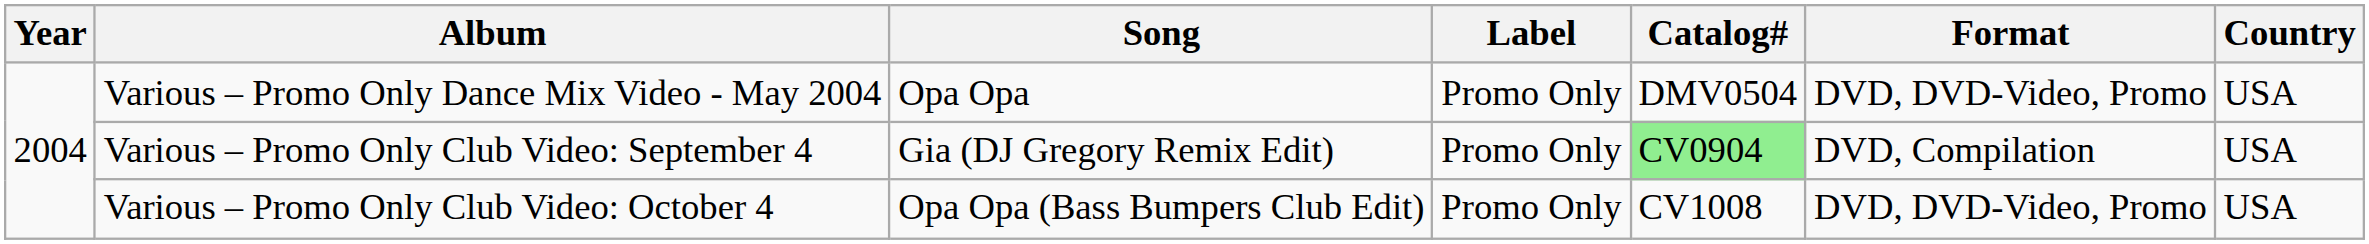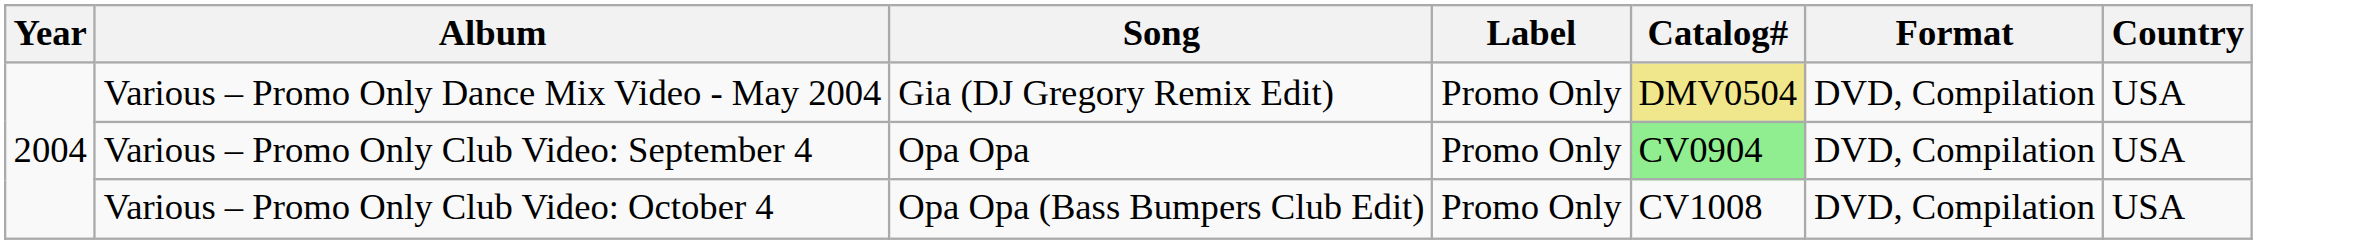 <table class="wikitable">
 <tr>
 <th>Year</th>
 <th>Album</th>
 <th>Song</th>
 <th>Label</th>
 <th>Catalog#</th>
 <th>Format</th>
 <th>Country</th>
 </tr>
 <tr>
 <td rowspan="3">2004</td>
 <td>Various – Promo Only Dance Mix Video - May 2004</td>
-<td>Opa Opa</td>
+<td>Gia (DJ Gregory Remix Edit)</td>
 <td>Promo Only</td>
-<td>DMV0504</td>
-<td>DVD, DVD-Video, Promo</td>
+<td style="background: khaki;">DMV0504</td>
+<td>DVD, Compilation</td>
 <td>USA</td>
 </tr>
 <tr>
 <td>Various – Promo Only Club Video: September 4</td>
-<td>Gia (DJ Gregory Remix Edit)</td>
+<td>Opa Opa</td>
 <td>Promo Only</td>
 <td style="background: lightgreen;">CV0904</td>
 <td>DVD, Compilation</td>
 <td>USA</td>
 </tr>
 <tr>
 <td>Various – Promo Only Club Video: October 4</td>
 <td>Opa Opa (Bass Bumpers Club Edit)</td>
 <td>Promo Only</td>
 <td>CV1008</td>
-<td>DVD, DVD-Video, Promo</td>
+<td>DVD, Compilation</td>
 <td>USA</td>
 </tr>
 </table>
